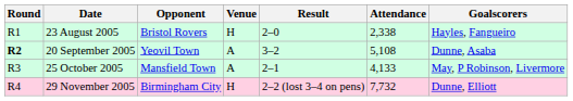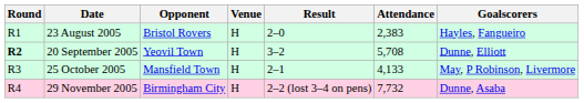 <table class="wikitable">
 <tr>
 <th>Round</th>
 <th>Date</th>
 <th>Opponent</th>
 <th>Venue</th>
 <th>Result</th>
 <th>Attendance</th>
 <th>Goalscorers</th>
 </tr>
 <tr style="background-color: #d0ffe3;">
 <td>R1</td>
 <td>23 August 2005</td>
 <td><a href='#'>Bristol Rovers</a></td>
 <td>H</td>
 <td>2–0</td>
-<td>2,338</td>
+<td>2,383</td>
 <td><a href='#'>Hayles</a>, <a href='#'>Fangueiro</a></td>
 </tr>
 <tr style="background-color: #d0ffe3;">
 <td><strong>R2</strong></td>
 <td>20 September 2005</td>
 <td><a href='#'>Yeovil Town</a></td>
-<td>A</td>
+<td>H</td>
 <td>3–2</td>
-<td>5,108</td>
-<td><a href='#'>Dunne</a>, <a href='#'>Asaba</a></td>
+<td>5,708</td>
+<td><a href='#'>Dunne</a>, <a href='#'>Elliott</a></td>
 </tr>
 <tr style="background-color: #d0ffe3;">
 <td>R3</td>
 <td>25 October 2005</td>
 <td><a href='#'>Mansfield Town</a></td>
-<td>A</td>
+<td>H</td>
 <td>2–1</td>
 <td>4,133</td>
 <td><a href='#'>May</a>, <a href='#'>P Robinson</a>, <a href='#'>Livermore</a></td>
 </tr>
 <tr style="background-color: #ffd0e3;">
 <td>R4</td>
 <td>29 November 2005</td>
 <td><a href='#'>Birmingham City</a></td>
 <td>H</td>
 <td>2–2 (lost 3–4 on pens)</td>
 <td>7,732</td>
-<td><a href='#'>Dunne</a>, <a href='#'>Elliott</a></td>
+<td><a href='#'>Dunne</a>, <a href='#'>Asaba</a></td>
 </tr>
 </table>
